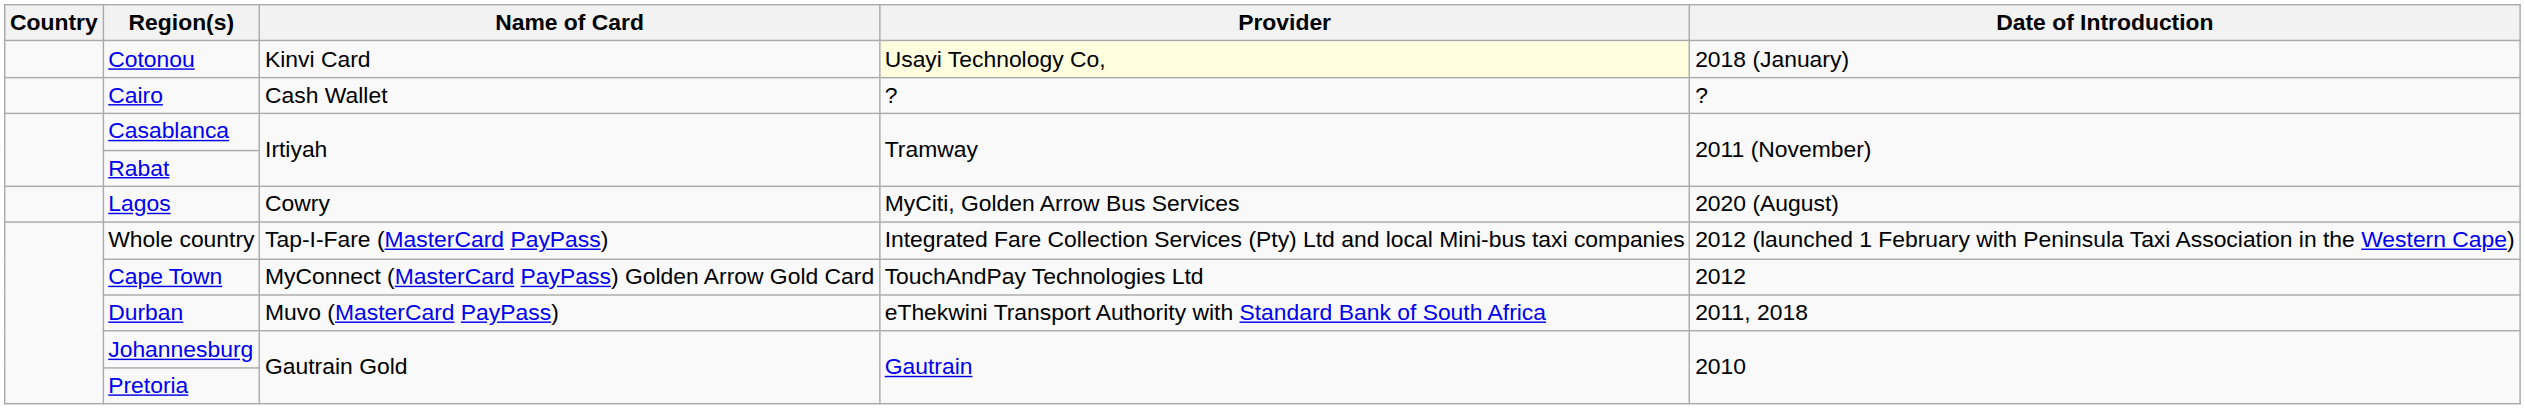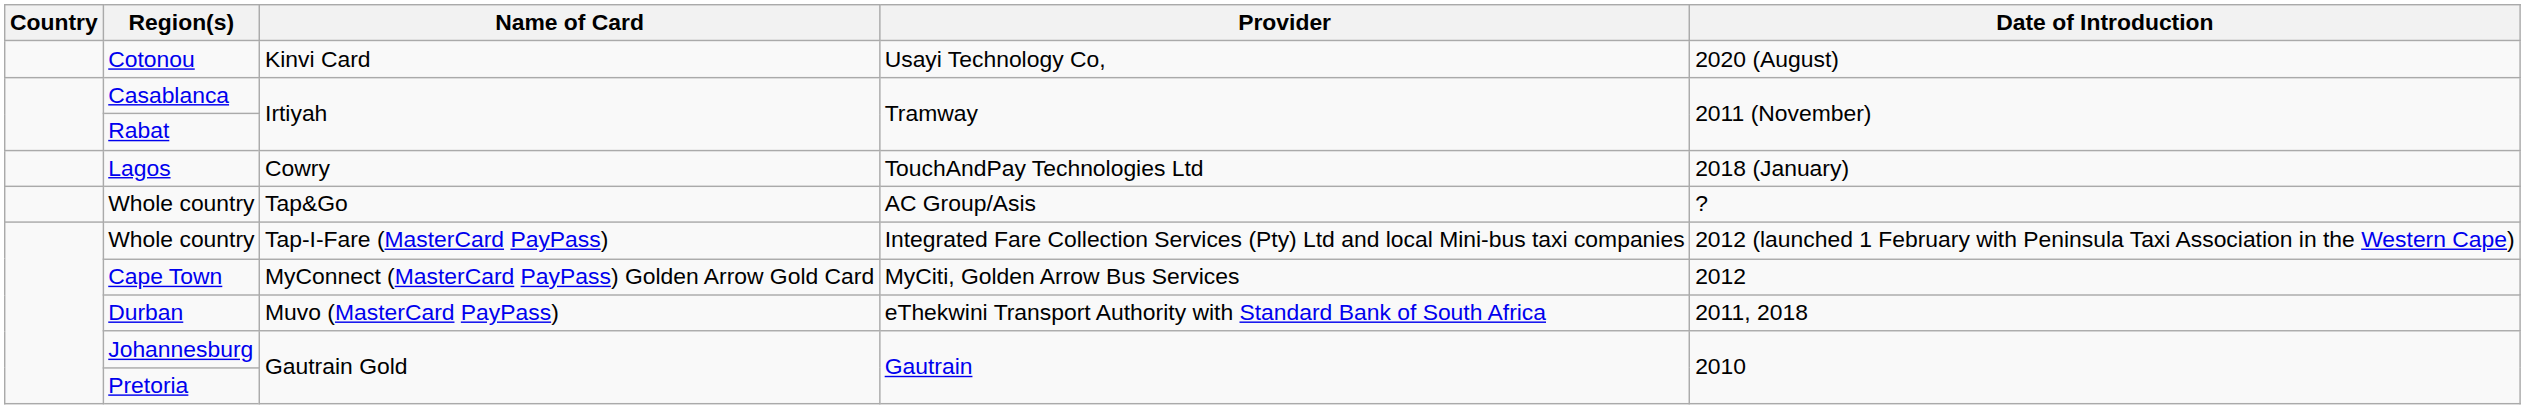 <table class="wikitable sortable">
 <tr>
 <th>Country</th>
 <th>Region(s)</th>
 <th>Name of Card</th>
 <th>Provider</th>
 <th>Date of Introduction</th>
 </tr>
 <tr>
 <td></td>
 <td><a href='#'>Cotonou</a></td>
 <td>Kinvi Card</td>
-<td style="background: lightyellow;">Usayi Technology Co,</td>
-<td>2018 (January)</td>
-</tr>
-<tr>
-<td></td>
-<td><a href='#'>Cairo</a></td>
-<td>Cash Wallet</td>
-<td>?</td>
-<td>?</td>
+<td>Usayi Technology Co,</td>
+<td>2020 (August)</td>
 </tr>
 <tr>
 <td rowspan="2"></td>
 <td><a href='#'>Casablanca</a></td>
 <td rowspan="2">Irtiyah</td>
 <td rowspan="2">Tramway</td>
 <td rowspan="2">2011 (November)</td>
 </tr>
 <tr>
 <td><a href='#'>Rabat</a></td>
 </tr>
 <tr>
 <td></td>
 <td><a href='#'>Lagos</a></td>
 <td>Cowry</td>
-<td>MyCiti, Golden Arrow Bus Services</td>
-<td>2020 (August)</td>
+<td>TouchAndPay Technologies Ltd</td>
+<td>2018 (January)</td>
+</tr>
+<tr>
+<td></td>
+<td>Whole country</td>
+<td>Tap&Go</td>
+<td>AC Group/Asis</td>
+<td>?</td>
 </tr>
 <tr>
 <td rowspan="5"></td>
 <td>Whole country</td>
 <td>Tap-I-Fare (<a href='#'>MasterCard</a> <a href='#'>PayPass</a>)</td>
 <td>Integrated Fare Collection Services (Pty) Ltd and local Mini-bus taxi companies</td>
 <td>2012 (launched 1 February with Peninsula Taxi Association in the <a href='#'>Western Cape</a>)</td>
 </tr>
 <tr>
 <td><a href='#'>Cape Town</a></td>
 <td>MyConnect (<a href='#'>MasterCard</a> <a href='#'>PayPass</a>) Golden Arrow Gold Card</td>
-<td>TouchAndPay Technologies Ltd</td>
+<td>MyCiti, Golden Arrow Bus Services</td>
 <td>2012</td>
 </tr>
 <tr>
 <td><a href='#'>Durban</a></td>
 <td>Muvo (<a href='#'>MasterCard</a> <a href='#'>PayPass</a>)</td>
 <td>eThekwini Transport Authority with <a href='#'>Standard Bank of South Africa</a></td>
 <td>2011, 2018</td>
 </tr>
 <tr>
 <td><a href='#'>Johannesburg</a></td>
 <td rowspan="2">Gautrain Gold</td>
 <td rowspan="2"><a href='#'>Gautrain</a></td>
 <td rowspan="2">2010</td>
 </tr>
 <tr>
 <td><a href='#'>Pretoria</a></td>
 </tr>
 </table>
